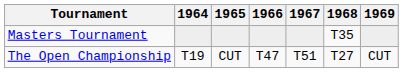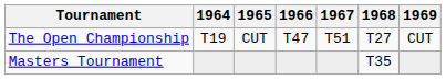 <table class="wikitable" style="font-size:95%;text-align:center;">
 <tr>
 <th>Tournament</th>
 <th>1964</th>
 <th>1965</th>
 <th>1966</th>
 <th>1967</th>
 <th>1968</th>
 <th>1969</th>
 </tr>
 <tr>
+<td align=left><a href='#'>The Open Championship</a></td>
+<td>T19</td>
+<td>CUT</td>
+<td>T47</td>
+<td>T51</td>
+<td>T27</td>
+<td>CUT</td>
+</tr>
+<tr>
 <td align=left><a href='#'>Masters Tournament</a></td>
 <td style="background:#eeeeee;"></td>
 <td style="background:#eeeeee;"></td>
 <td style="background:#eeeeee;"></td>
 <td style="background:#eeeeee;"></td>
 <td>T35</td>
 <td style="background:#eeeeee;"></td>
 </tr>
-<tr>
-<td align=left><a href='#'>The Open Championship</a></td>
-<td>T19</td>
-<td>CUT</td>
-<td>T47</td>
-<td>T51</td>
-<td>T27</td>
-<td>CUT</td>
-</tr>
 </table>
